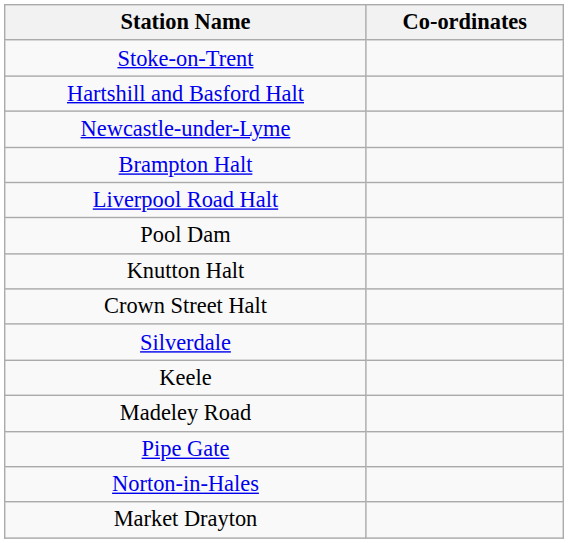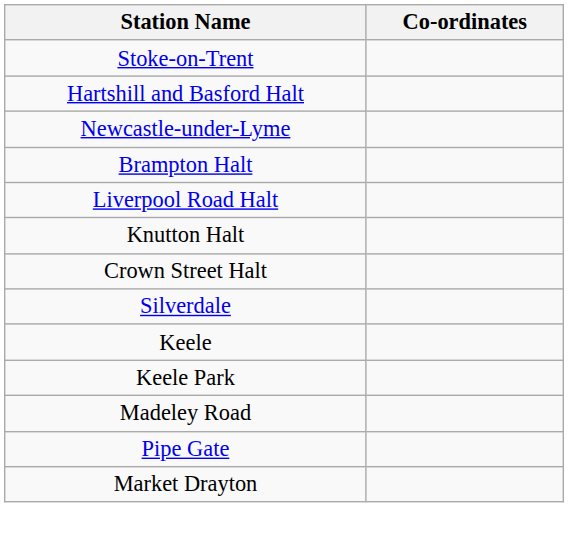 <table class="wikitable" style="text-align:center; width:400px; height:200px;">
 <tr>
 <th>Station Name</th>
 <th>Co-ordinates</th>
 </tr>
 <tr>
 <td><a href='#'>Stoke-on-Trent</a></td>
 <td></td>
 </tr>
 <tr>
 <td><a href='#'>Hartshill and Basford Halt</a></td>
 <td></td>
 </tr>
 <tr>
 <td><a href='#'>Newcastle-under-Lyme</a></td>
 <td></td>
 </tr>
 <tr>
 <td><a href='#'>Brampton Halt</a></td>
 <td></td>
 </tr>
 <tr>
 <td><a href='#'>Liverpool Road Halt</a></td>
 <td></td>
 </tr>
 <tr>
-<td>Pool Dam</td>
-<td></td>
-</tr>
-<tr>
 <td>Knutton Halt</td>
 <td></td>
 </tr>
 <tr>
 <td>Crown Street Halt</td>
 <td></td>
 </tr>
 <tr>
 <td><a href='#'>Silverdale</a></td>
 <td></td>
 </tr>
 <tr>
 <td>Keele</td>
 <td></td>
 </tr>
 <tr>
+<td>Keele Park</td>
+<td></td>
+</tr>
+<tr>
 <td>Madeley Road</td>
 <td></td>
 </tr>
 <tr>
 <td><a href='#'>Pipe Gate</a></td>
 <td></td>
 </tr>
 <tr>
-<td><a href='#'>Norton-in-Hales</a></td>
-<td></td>
-</tr>
-<tr>
 <td>Market Drayton</td>
 <td></td>
 </tr>
 </table>
